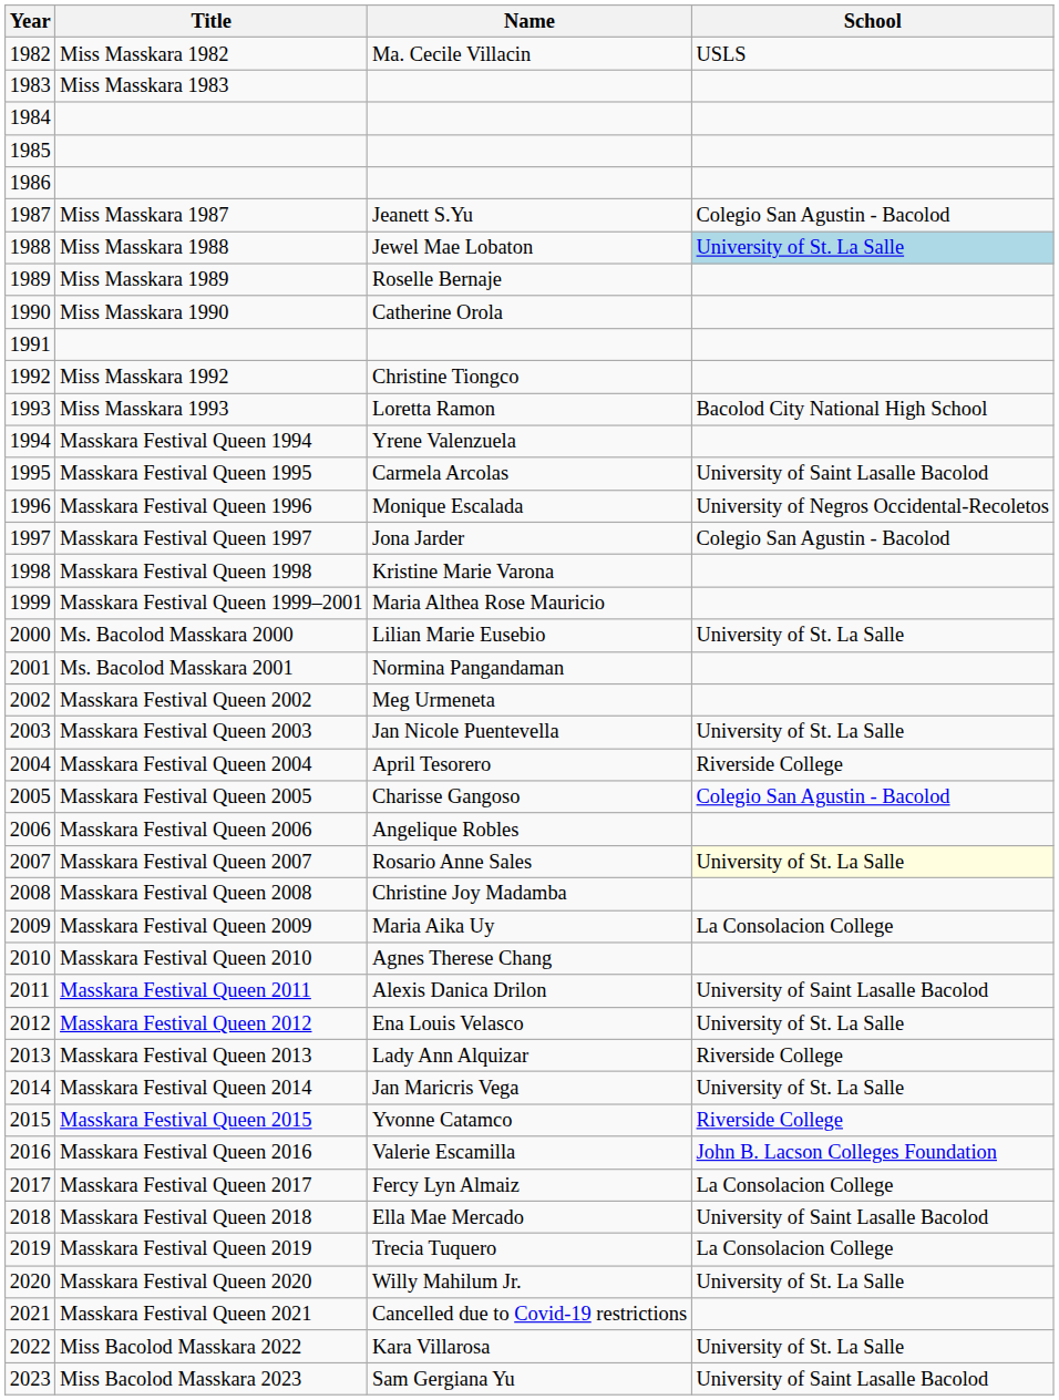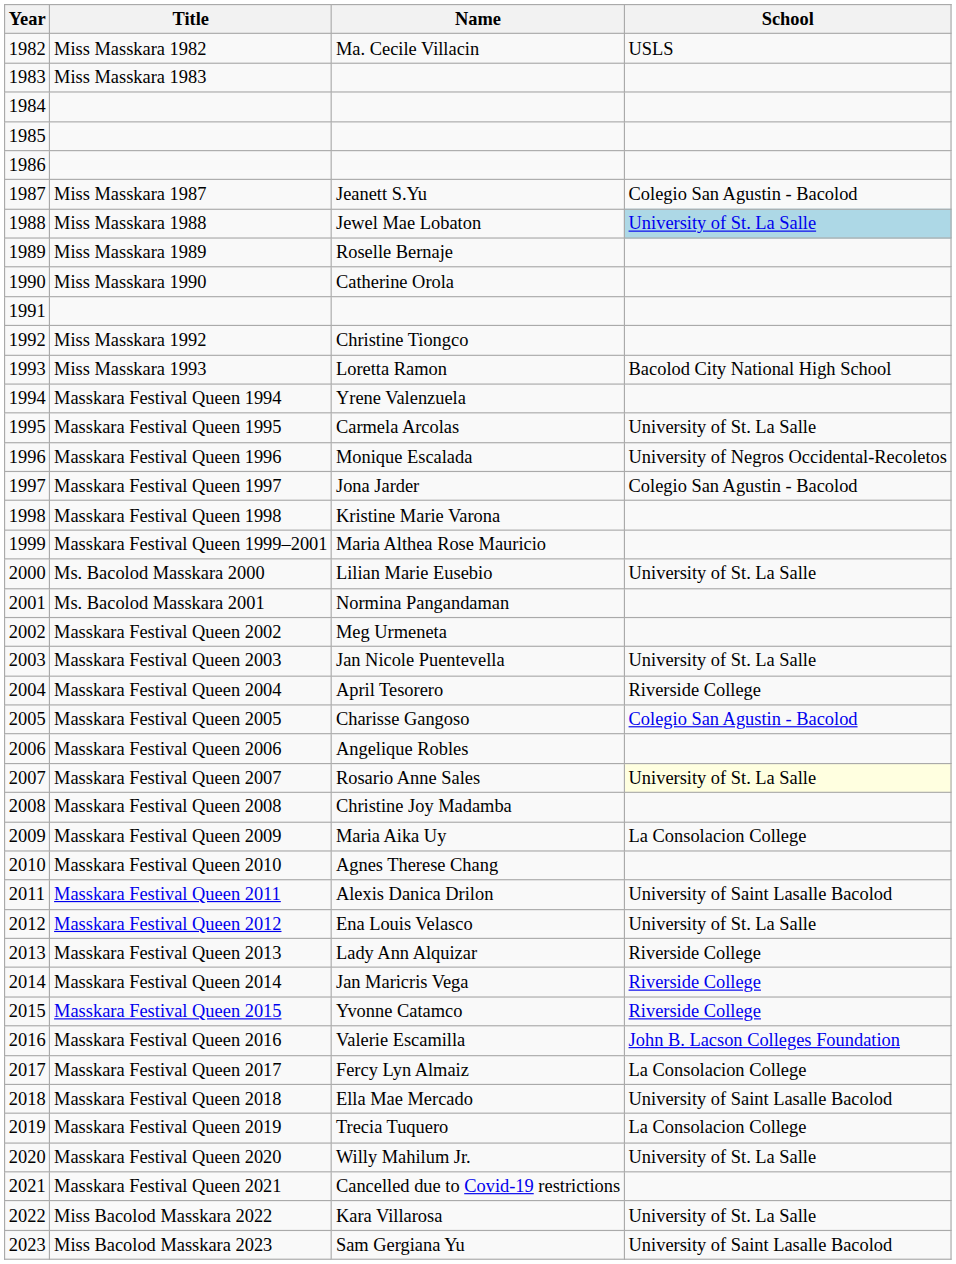 <table class="wikitable">
 <tr>
 <th>Year</th>
 <th>Title</th>
 <th>Name</th>
 <th>School</th>
 </tr>
 <tr>
 <td>1982</td>
 <td>Miss Masskara 1982</td>
 <td>Ma. Cecile Villacin</td>
 <td>USLS</td>
 </tr>
 <tr>
 <td>1983</td>
 <td>Miss Masskara 1983</td>
 <td></td>
 <td></td>
 </tr>
 <tr>
 <td>1984</td>
 <td></td>
 <td></td>
 <td></td>
 </tr>
 <tr>
 <td>1985</td>
 <td></td>
 <td></td>
 <td></td>
 </tr>
 <tr>
 <td>1986</td>
 <td></td>
 <td></td>
 <td></td>
 </tr>
 <tr>
 <td>1987</td>
 <td>Miss Masskara 1987</td>
 <td>Jeanett S.Yu</td>
 <td>Colegio San Agustin - Bacolod</td>
 </tr>
 <tr>
 <td>1988</td>
 <td>Miss Masskara 1988</td>
 <td>Jewel Mae Lobaton</td>
 <td style="background: lightblue;"><a href='#'>University of St. La Salle</a></td>
 </tr>
 <tr>
 <td>1989</td>
 <td>Miss Masskara 1989</td>
 <td>Roselle Bernaje</td>
 <td></td>
 </tr>
 <tr>
 <td>1990</td>
 <td>Miss Masskara 1990</td>
 <td>Catherine Orola</td>
 <td></td>
 </tr>
 <tr>
 <td>1991</td>
 <td></td>
 <td></td>
 <td></td>
 </tr>
 <tr>
 <td>1992</td>
 <td>Miss Masskara 1992</td>
 <td>Christine Tiongco</td>
 <td></td>
 </tr>
 <tr>
 <td>1993</td>
 <td>Miss Masskara 1993</td>
 <td>Loretta Ramon</td>
 <td>Bacolod City National High School</td>
 </tr>
 <tr>
 <td>1994</td>
 <td>Masskara Festival Queen 1994</td>
 <td>Yrene Valenzuela</td>
 <td></td>
 </tr>
 <tr>
 <td>1995</td>
 <td>Masskara Festival Queen 1995</td>
 <td>Carmela Arcolas</td>
-<td>University of Saint Lasalle Bacolod</td>
+<td>University of St. La Salle</td>
 </tr>
 <tr>
 <td>1996</td>
 <td>Masskara Festival Queen 1996</td>
 <td>Monique Escalada</td>
 <td>University of Negros Occidental-Recoletos</td>
 </tr>
 <tr>
 <td>1997</td>
 <td>Masskara Festival Queen 1997</td>
 <td>Jona Jarder</td>
 <td>Colegio San Agustin - Bacolod</td>
 </tr>
 <tr>
 <td>1998</td>
 <td>Masskara Festival Queen 1998</td>
 <td>Kristine Marie Varona</td>
 <td></td>
 </tr>
 <tr>
 <td>1999</td>
 <td>Masskara Festival Queen 1999–2001</td>
 <td>Maria Althea Rose Mauricio</td>
 <td></td>
 </tr>
 <tr>
 <td>2000</td>
 <td>Ms. Bacolod Masskara 2000</td>
 <td>Lilian Marie Eusebio</td>
 <td>University of St. La Salle</td>
 </tr>
 <tr>
 <td>2001</td>
 <td>Ms. Bacolod Masskara 2001</td>
 <td>Normina Pangandaman</td>
 <td></td>
 </tr>
 <tr>
 <td>2002</td>
 <td>Masskara Festival Queen 2002</td>
 <td>Meg Urmeneta</td>
 <td></td>
 </tr>
 <tr>
 <td>2003</td>
 <td>Masskara Festival Queen 2003</td>
 <td>Jan Nicole Puentevella</td>
 <td>University of St. La Salle</td>
 </tr>
 <tr>
 <td>2004</td>
 <td>Masskara Festival Queen 2004</td>
 <td>April Tesorero</td>
 <td>Riverside College</td>
 </tr>
 <tr>
 <td>2005</td>
 <td>Masskara Festival Queen 2005</td>
 <td>Charisse Gangoso</td>
 <td><a href='#'>Colegio San Agustin - Bacolod</a></td>
 </tr>
 <tr>
 <td>2006</td>
 <td>Masskara Festival Queen 2006</td>
 <td>Angelique Robles</td>
 <td></td>
 </tr>
 <tr>
 <td>2007</td>
 <td>Masskara Festival Queen 2007</td>
 <td>Rosario Anne Sales</td>
 <td style="background: lightyellow;">University of St. La Salle</td>
 </tr>
 <tr>
 <td>2008</td>
 <td>Masskara Festival Queen 2008</td>
 <td>Christine Joy Madamba</td>
 <td></td>
 </tr>
 <tr>
 <td>2009</td>
 <td>Masskara Festival Queen 2009</td>
 <td>Maria Aika Uy</td>
 <td>La Consolacion College</td>
 </tr>
 <tr>
 <td>2010</td>
 <td>Masskara Festival Queen 2010</td>
 <td>Agnes Therese Chang</td>
 <td></td>
 </tr>
 <tr>
 <td>2011</td>
 <td><a href='#'>Masskara Festival Queen 2011</a></td>
 <td>Alexis Danica Drilon</td>
 <td>University of Saint Lasalle Bacolod</td>
 </tr>
 <tr>
 <td>2012</td>
 <td><a href='#'>Masskara Festival Queen 2012</a></td>
 <td>Ena Louis Velasco</td>
 <td>University of St. La Salle</td>
 </tr>
 <tr>
 <td>2013</td>
 <td>Masskara Festival Queen 2013</td>
 <td>Lady Ann Alquizar</td>
 <td>Riverside College</td>
 </tr>
 <tr>
 <td>2014</td>
 <td>Masskara Festival Queen 2014</td>
 <td>Jan Maricris Vega</td>
-<td>University of St. La Salle</td>
+<td><a href='#'>Riverside College</a></td>
 </tr>
 <tr>
 <td>2015</td>
 <td><a href='#'>Masskara Festival Queen 2015</a></td>
 <td Yvonne Catamco>Yvonne Catamco</td>
 <td><a href='#'>Riverside College</a></td>
 </tr>
 <tr>
 <td>2016</td>
 <td>Masskara Festival Queen 2016</td>
 <td>Valerie Escamilla</td>
 <td><a href='#'>John B. Lacson Colleges Foundation</a></td>
 </tr>
 <tr>
 <td>2017</td>
 <td>Masskara Festival Queen 2017</td>
 <td>Fercy Lyn Almaiz</td>
 <td>La Consolacion College</td>
 </tr>
 <tr>
 <td>2018</td>
 <td>Masskara Festival Queen 2018</td>
 <td>Ella Mae Mercado</td>
 <td>University of Saint Lasalle Bacolod</td>
 </tr>
 <tr>
 <td>2019</td>
 <td>Masskara Festival Queen 2019</td>
 <td>Trecia Tuquero</td>
 <td>La Consolacion College</td>
 </tr>
 <tr>
 <td>2020</td>
 <td>Masskara Festival Queen 2020</td>
 <td>Willy Mahilum Jr. </td>
 <td>University of St. La Salle</td>
 </tr>
 <tr>
 <td>2021</td>
 <td>Masskara Festival Queen 2021</td>
 <td>Cancelled due to <a href='#'>Covid-19</a> restrictions</td>
 <td></td>
 </tr>
 <tr>
 <td>2022</td>
 <td>Miss Bacolod Masskara 2022</td>
 <td>Kara Villarosa</td>
 <td>University of St. La Salle</td>
 </tr>
 <tr>
 <td>2023</td>
 <td>Miss Bacolod Masskara 2023</td>
 <td>Sam Gergiana Yu</td>
 <td>University of Saint Lasalle Bacolod</td>
 </tr>
 </table>
